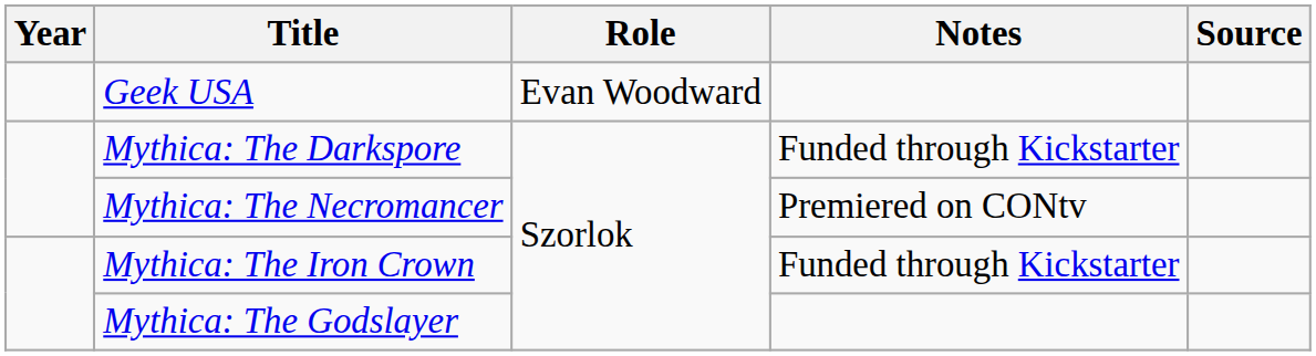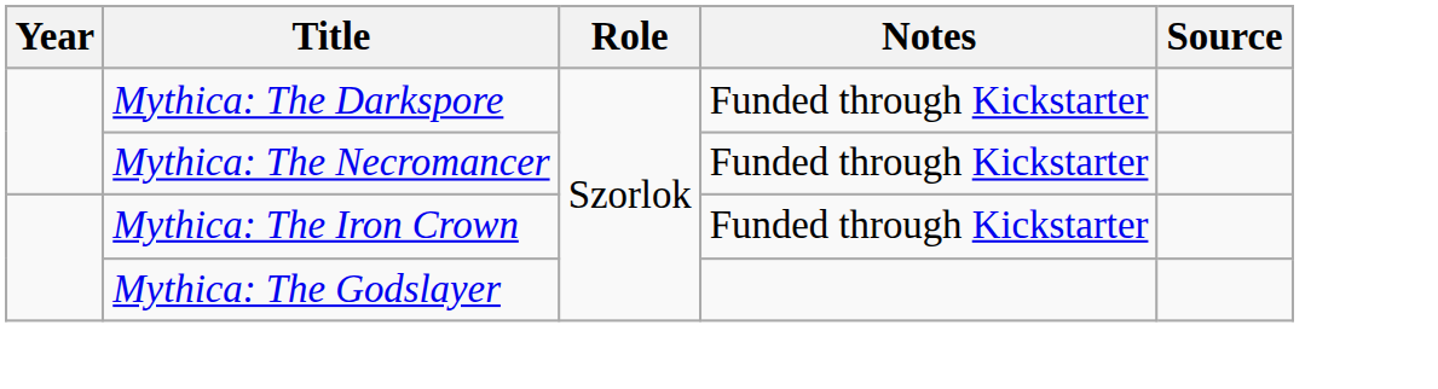 <table class="wikitable sortable plainrowheaders">
 <tr>
 <th>Year</th>
 <th>Title</th>
 <th>Role</th>
 <th class="unsortable">Notes</th>
 <th class="unsortable">Source</th>
-</tr>
-<tr>
-<td rowspan="1"></td>
-<td><em><a href='#'>Geek USA</a></em></td>
-<td rowspan="1">Evan Woodward</td>
-<td></td>
-<td></td>
 </tr>
 <tr>
 <td rowspan="2"></td>
 <td><em><a href='#'>Mythica: The Darkspore</a></em></td>
 <td rowspan="4">Szorlok</td>
 <td>Funded through <a href='#'>Kickstarter</a></td>
 <td></td>
 </tr>
 <tr>
 <td><em><a href='#'>Mythica: The Necromancer</a></em></td>
-<td>Premiered on CONtv</td>
+<td>Funded through <a href='#'>Kickstarter</a></td>
 <td></td>
 </tr>
 <tr>
 <td rowspan="2"></td>
 <td><em><a href='#'>Mythica: The Iron Crown</a></em></td>
 <td>Funded through <a href='#'>Kickstarter</a></td>
 <td></td>
 </tr>
 <tr>
 <td><em><a href='#'>Mythica: The Godslayer</a></em></td>
 <td></td>
 <td></td>
 </tr>
 </table>
